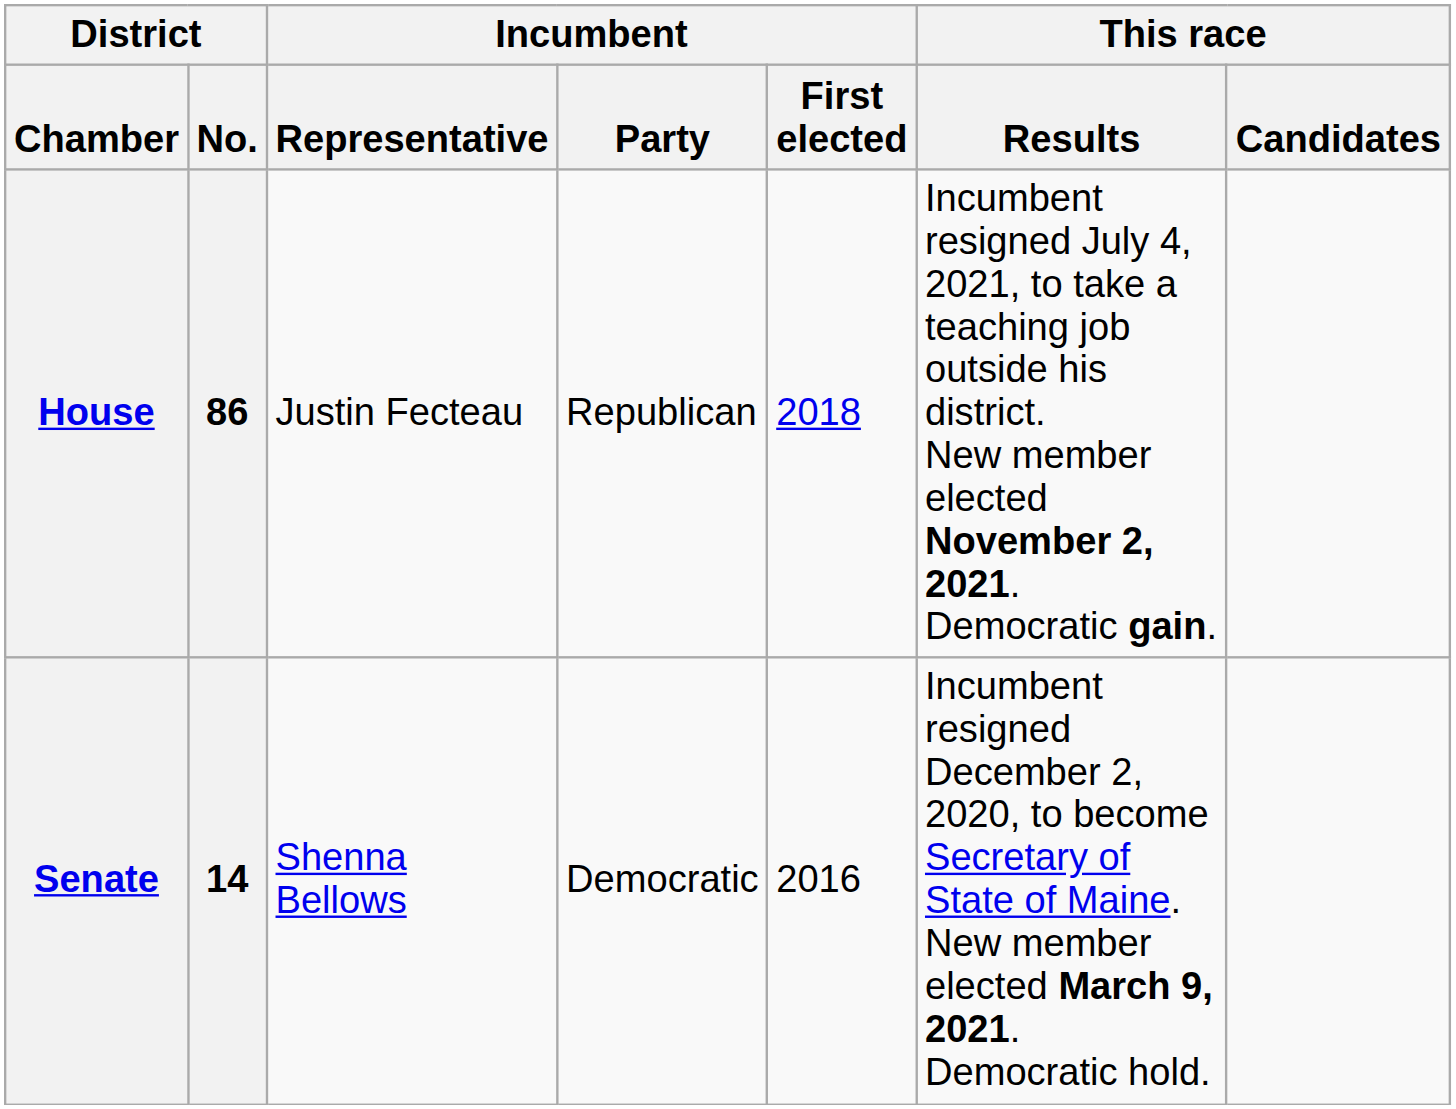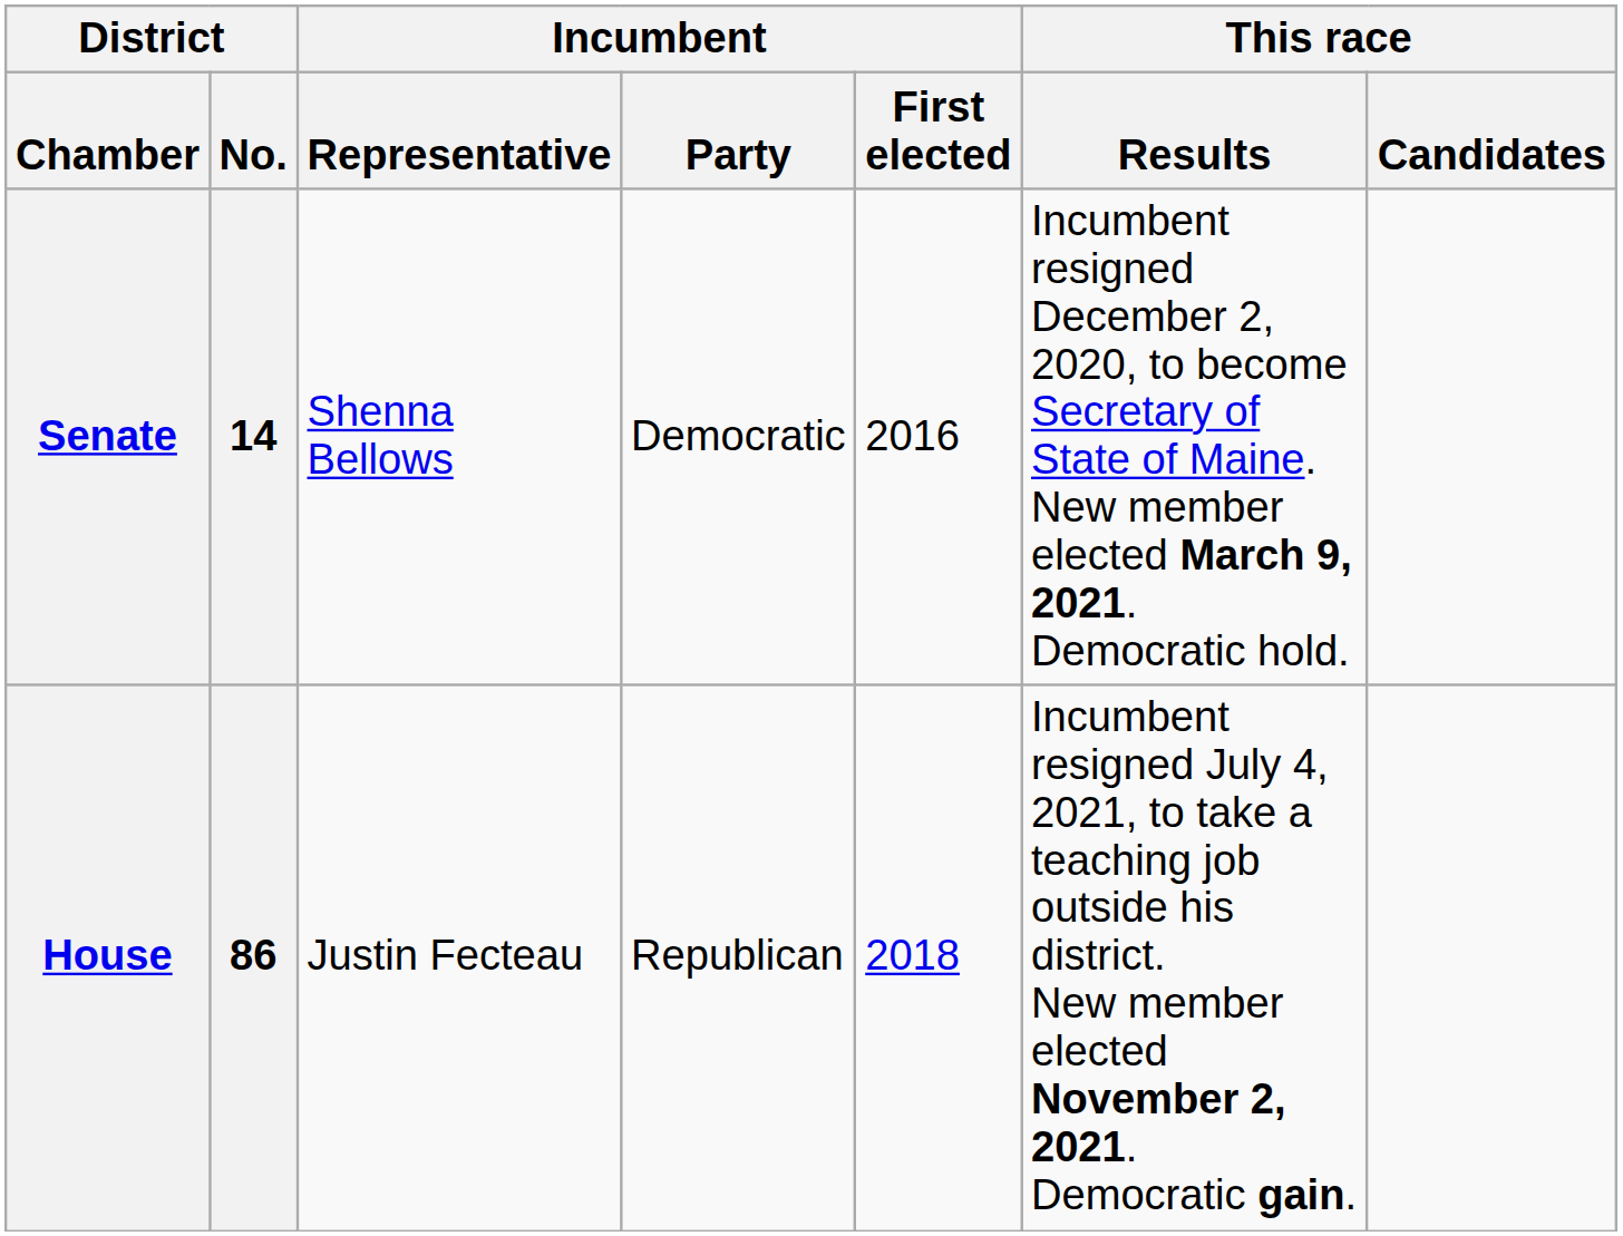 <table class="wikitable sortable">
 <tr valign=bottom>
 <th colspan="2">District</th>
 <th colspan="3">Incumbent</th>
 <th colspan="2">This race</th>
 </tr>
 <tr valign=bottom>
 <th>Chamber</th>
 <th>No.</th>
 <th>Representative</th>
 <th>Party</th>
 <th>First<br>elected</th>
 <th>Results</th>
 <th>Candidates</th>
 </tr>
 <tr>
+<th><a href='#'>Senate</a></th>
+<th>14</th>
+<td><a href='#'>Shenna Bellows</a></td>
+<td>Democratic</td>
+<td>2016</td>
+<td>Incumbent resigned December 2, 2020, to become <a href='#'>Secretary of State of Maine</a>.<br>New member elected <strong>March 9, 2021</strong>.<br>Democratic hold.</td>
+<td nowrap></td>
+</tr>
+<tr>
 <th><a href='#'>House</a></th>
 <th>86</th>
 <td>Justin Fecteau</td>
 <td>Republican</td>
 <td><a href='#'>2018</a></td>
 <td>Incumbent resigned July 4, 2021, to take a teaching job outside his district.<br>New member elected <strong>November 2, 2021</strong>.<br>Democratic <strong>gain</strong>.</td>
 <td nowrap></td>
 </tr>
-<tr>
-<th><a href='#'>Senate</a></th>
-<th>14</th>
-<td><a href='#'>Shenna Bellows</a></td>
-<td>Democratic</td>
-<td>2016</td>
-<td>Incumbent resigned December 2, 2020, to become <a href='#'>Secretary of State of Maine</a>.<br>New member elected <strong>March 9, 2021</strong>.<br>Democratic hold.</td>
-<td nowrap></td>
-</tr>
 </table>
